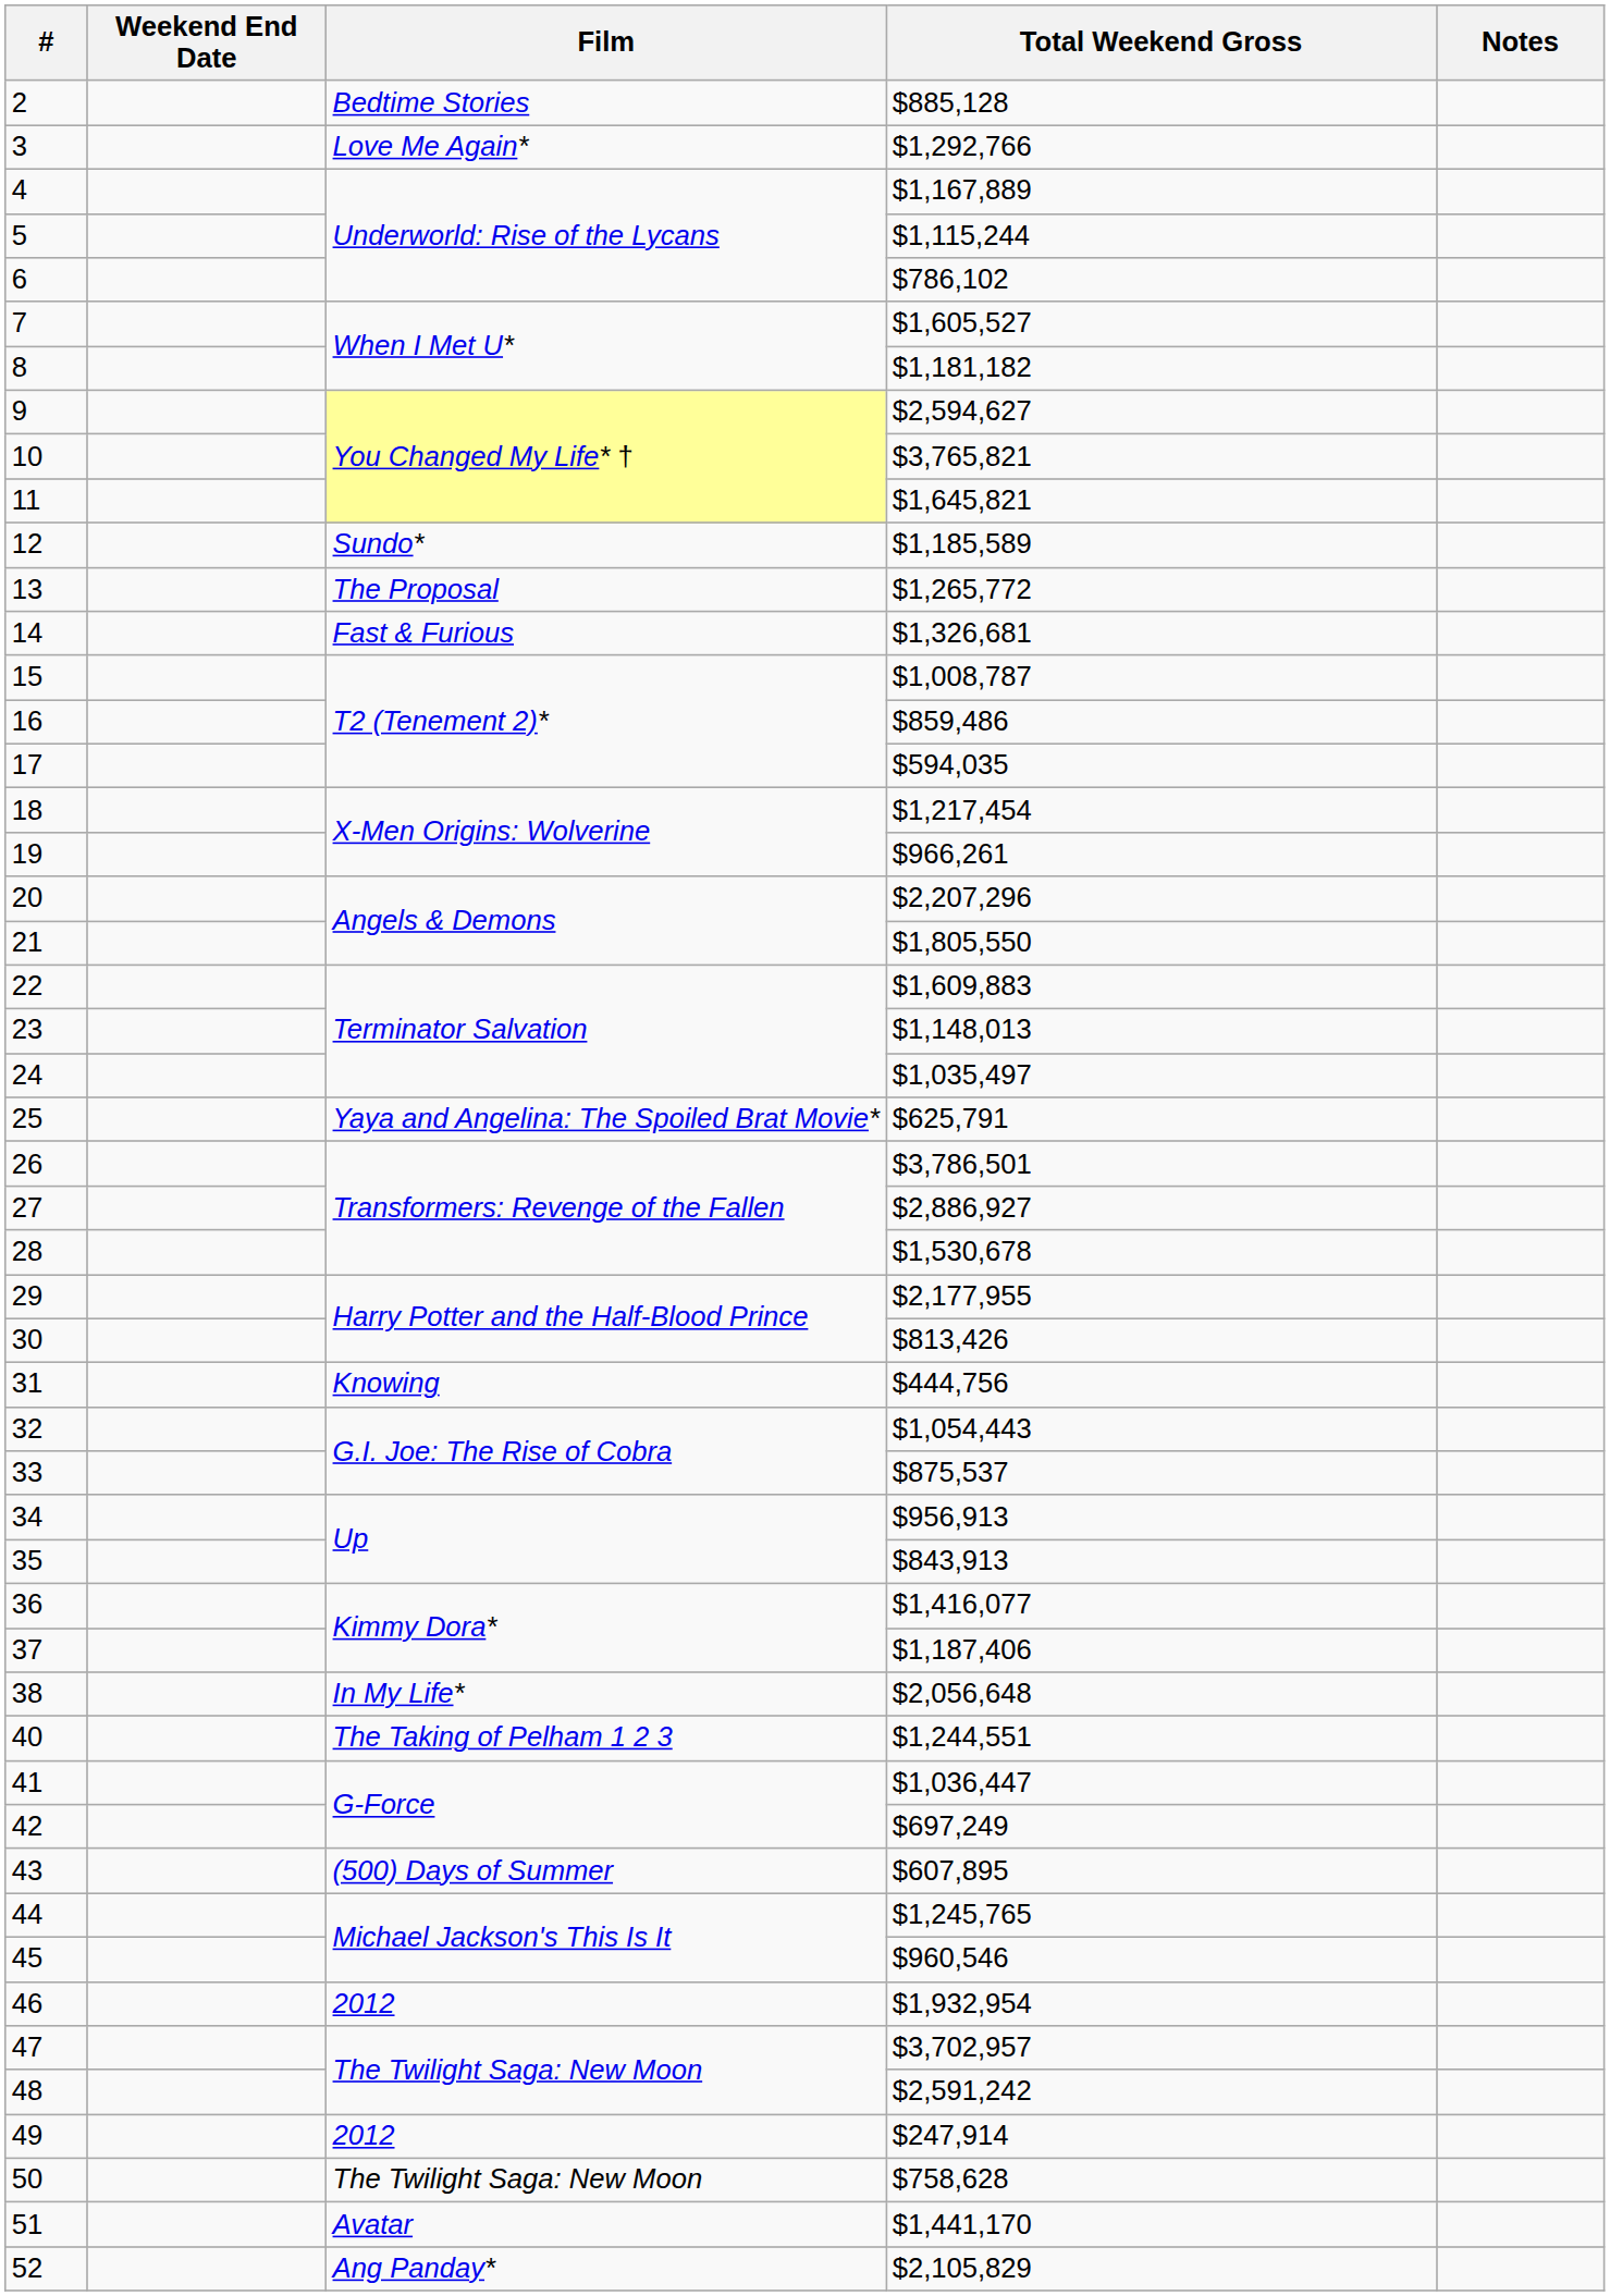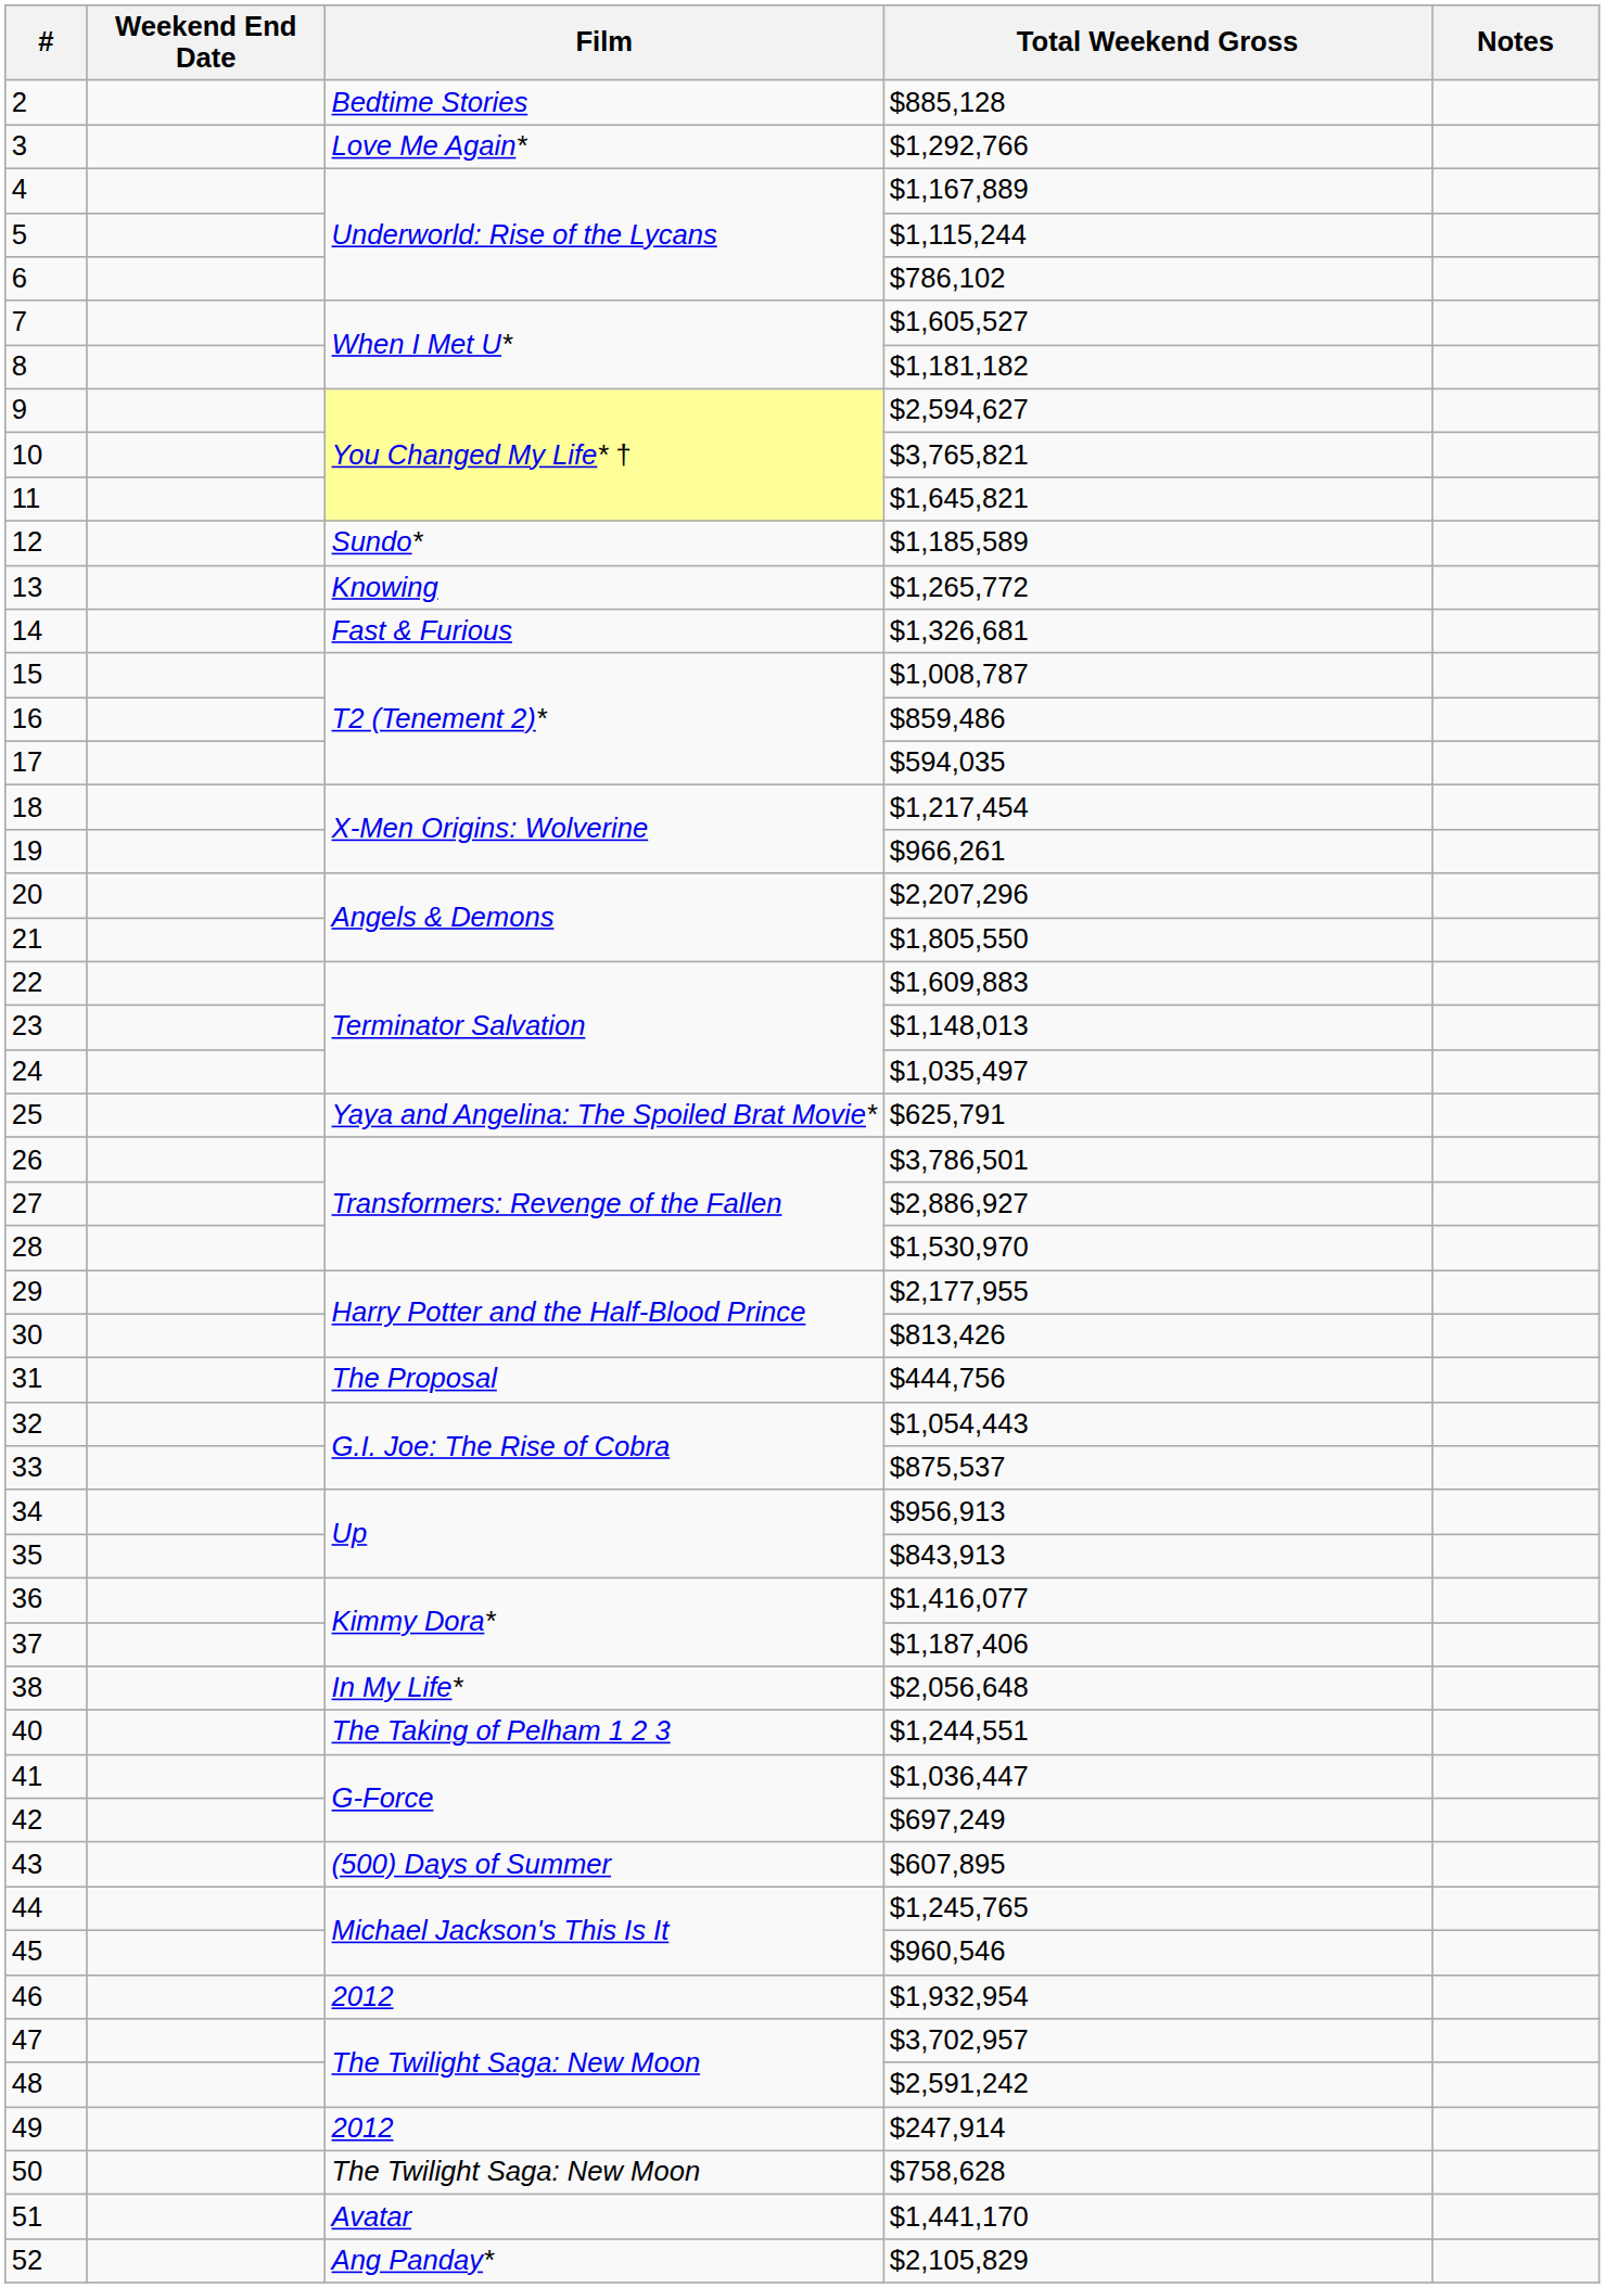 <table class="wikitable sortable">
 <tr>
 <th abbr="Week">#</th>
 <th abbr="Date" style="width:130px">Weekend End Date</th>
 <th width="35%">Film</th>
 <th abbr="Gross">Total Weekend Gross</th>
 <th>Notes</th>
 </tr>
 <tr>
 <td>2</td>
 <td></td>
 <td><em><a href='#'>Bedtime Stories</a></em></td>
 <td>$885,128</td>
 <td></td>
 </tr>
 <tr>
 <td>3</td>
 <td></td>
 <td><em><a href='#'>Love Me Again</a>*</em></td>
 <td>$1,292,766</td>
 <td></td>
 </tr>
 <tr>
 <td>4</td>
 <td></td>
 <td rowspan="3"><em><a href='#'>Underworld: Rise of the Lycans</a></em></td>
 <td>$1,167,889</td>
 <td></td>
 </tr>
 <tr>
 <td>5</td>
 <td></td>
 <td>$1,115,244</td>
 <td></td>
 </tr>
 <tr>
 <td>6</td>
 <td></td>
 <td>$786,102</td>
 <td></td>
 </tr>
 <tr>
 <td>7</td>
 <td></td>
 <td rowspan="2"><em><a href='#'>When I Met U</a>*</em></td>
 <td>$1,605,527</td>
 <td></td>
 </tr>
 <tr>
 <td>8</td>
 <td></td>
 <td>$1,181,182</td>
 <td></td>
 </tr>
 <tr>
 <td>9</td>
 <td></td>
 <td rowspan="3" style="background-color:#FFFF99"><em><a href='#'>You Changed My Life</a>*</em> †</td>
 <td>$2,594,627</td>
 <td></td>
 </tr>
 <tr>
 <td>10</td>
 <td></td>
 <td>$3,765,821</td>
 <td></td>
 </tr>
 <tr>
 <td>11</td>
 <td></td>
 <td>$1,645,821</td>
 <td></td>
 </tr>
 <tr>
 <td>12</td>
 <td></td>
 <td><em><a href='#'>Sundo</a>*</em></td>
 <td>$1,185,589</td>
 <td></td>
 </tr>
 <tr>
 <td>13</td>
 <td></td>
-<td><em><a href='#'>The Proposal</a></em></td>
+<td><em><a href='#'>Knowing</a></em></td>
 <td>$1,265,772</td>
 <td></td>
 </tr>
 <tr>
 <td>14</td>
 <td></td>
 <td><em><a href='#'>Fast & Furious</a></em></td>
 <td>$1,326,681</td>
 <td></td>
 </tr>
 <tr>
 <td>15</td>
 <td></td>
 <td rowspan="3"><em><a href='#'>T2 (Tenement 2)</a>*</em></td>
 <td>$1,008,787</td>
 <td></td>
 </tr>
 <tr>
 <td>16</td>
 <td></td>
 <td>$859,486</td>
 <td></td>
 </tr>
 <tr>
 <td>17</td>
 <td></td>
 <td>$594,035</td>
 <td></td>
 </tr>
 <tr>
 <td>18</td>
 <td></td>
 <td rowspan="2"><em><a href='#'>X-Men Origins: Wolverine</a></em></td>
 <td>$1,217,454</td>
 <td></td>
 </tr>
 <tr>
 <td>19</td>
 <td></td>
 <td>$966,261</td>
 <td></td>
 </tr>
 <tr>
 <td>20</td>
 <td></td>
 <td rowspan="2"><em><a href='#'>Angels & Demons</a></em></td>
 <td>$2,207,296</td>
 <td></td>
 </tr>
 <tr>
 <td>21</td>
 <td></td>
 <td>$1,805,550</td>
 <td></td>
 </tr>
 <tr>
 <td>22</td>
 <td></td>
 <td rowspan="3"><em><a href='#'>Terminator Salvation</a></em></td>
 <td>$1,609,883</td>
 <td></td>
 </tr>
 <tr>
 <td>23</td>
 <td></td>
 <td>$1,148,013</td>
 <td></td>
 </tr>
 <tr>
 <td>24</td>
 <td></td>
 <td>$1,035,497</td>
 <td></td>
 </tr>
 <tr>
 <td>25</td>
 <td></td>
 <td><em><a href='#'>Yaya and Angelina: The Spoiled Brat Movie</a>*</em></td>
 <td>$625,791</td>
 <td></td>
 </tr>
 <tr>
 <td>26</td>
 <td></td>
 <td rowspan="3"><em><a href='#'>Transformers: Revenge of the Fallen</a></em></td>
 <td>$3,786,501</td>
 <td></td>
 </tr>
 <tr>
 <td>27</td>
 <td></td>
 <td>$2,886,927</td>
 <td></td>
 </tr>
 <tr>
 <td>28</td>
 <td></td>
-<td>$1,530,678</td>
+<td>$1,530,970</td>
 <td></td>
 </tr>
 <tr>
 <td>29</td>
 <td></td>
 <td rowspan="2"><em><a href='#'>Harry Potter and the Half-Blood Prince</a></em></td>
 <td>$2,177,955</td>
 <td></td>
 </tr>
 <tr>
 <td>30</td>
 <td></td>
 <td>$813,426</td>
 <td></td>
 </tr>
 <tr>
 <td>31</td>
 <td></td>
-<td><em><a href='#'>Knowing</a></em></td>
+<td><em><a href='#'>The Proposal</a></em></td>
 <td>$444,756</td>
 <td></td>
 </tr>
 <tr>
 <td>32</td>
 <td></td>
 <td rowspan="2"><em><a href='#'>G.I. Joe: The Rise of Cobra</a></em></td>
 <td>$1,054,443</td>
 <td></td>
 </tr>
 <tr>
 <td>33</td>
 <td></td>
 <td>$875,537</td>
 <td></td>
 </tr>
 <tr>
 <td>34</td>
 <td></td>
 <td rowspan="2"><em><a href='#'>Up</a></em></td>
 <td>$956,913</td>
 <td></td>
 </tr>
 <tr>
 <td>35</td>
 <td></td>
 <td>$843,913</td>
 <td></td>
 </tr>
 <tr>
 <td>36</td>
 <td></td>
 <td rowspan="2"><em><a href='#'>Kimmy Dora</a>*</em></td>
 <td>$1,416,077</td>
 <td></td>
 </tr>
 <tr>
 <td>37</td>
 <td></td>
 <td>$1,187,406</td>
 <td></td>
 </tr>
 <tr>
 <td>38</td>
 <td></td>
 <td><em><a href='#'>In My Life</a>*</em></td>
 <td>$2,056,648</td>
 <td></td>
 </tr>
 <tr>
 <td>40</td>
 <td></td>
 <td><em><a href='#'>The Taking of Pelham 1 2 3</a></em></td>
 <td>$1,244,551</td>
 <td></td>
 </tr>
 <tr>
 <td>41</td>
 <td></td>
 <td rowspan="2"><em><a href='#'>G-Force</a></em></td>
 <td>$1,036,447</td>
 <td></td>
 </tr>
 <tr>
 <td>42</td>
 <td></td>
 <td>$697,249</td>
 <td></td>
 </tr>
 <tr>
 <td>43</td>
 <td></td>
 <td><em><a href='#'>(500) Days of Summer</a></em></td>
 <td>$607,895</td>
 <td></td>
 </tr>
 <tr>
 <td>44</td>
 <td></td>
 <td rowspan="2"><em><a href='#'>Michael Jackson's This Is It</a></em></td>
 <td>$1,245,765</td>
 <td></td>
 </tr>
 <tr>
 <td>45</td>
 <td></td>
 <td>$960,546</td>
 <td></td>
 </tr>
 <tr>
 <td>46</td>
 <td></td>
 <td><em><a href='#'>2012</a></em></td>
 <td>$1,932,954</td>
 <td></td>
 </tr>
 <tr>
 <td>47</td>
 <td></td>
 <td rowspan="2"><em><a href='#'>The Twilight Saga: New Moon</a></em></td>
 <td>$3,702,957</td>
 <td></td>
 </tr>
 <tr>
 <td>48</td>
 <td></td>
 <td>$2,591,242</td>
 <td></td>
 </tr>
 <tr>
 <td>49</td>
 <td></td>
 <td><em><a href='#'>2012</a></em></td>
 <td>$247,914</td>
 <td></td>
 </tr>
 <tr>
 <td>50</td>
 <td></td>
 <td><em>The Twilight Saga: New Moon</em></td>
 <td>$758,628</td>
 <td></td>
 </tr>
 <tr>
 <td>51</td>
 <td></td>
 <td><em><a href='#'>Avatar</a></em></td>
 <td>$1,441,170</td>
 <td></td>
 </tr>
 <tr>
 <td>52</td>
 <td></td>
 <td><em><a href='#'>Ang Panday</a>*</em></td>
 <td>$2,105,829</td>
 <td></td>
 </tr>
 </table>
